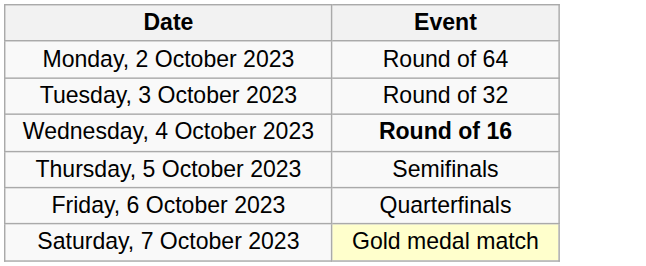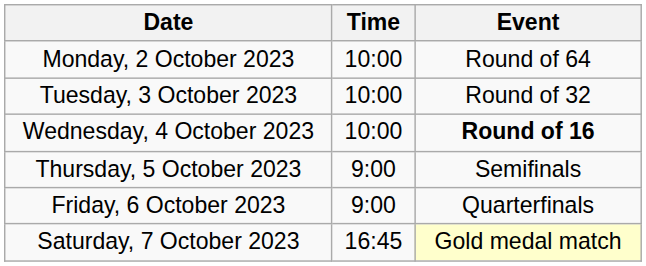 <table class = "wikitable" style="text-align:center;">
 <tr>
 <th width=220>Date</th>
+<th width=50>Time</th>
 <th width=150>Event</th>
 </tr>
 <tr>
 <td>Monday, 2 October 2023</td>
+<td>10:00</td>
 <td>Round of 64</td>
 </tr>
 <tr>
 <td>Tuesday, 3 October 2023</td>
+<td>10:00</td>
 <td>Round of 32</td>
 </tr>
 <tr>
 <td>Wednesday, 4 October 2023</td>
+<td>10:00</td>
 <td><strong>Round of 16</strong></td>
 </tr>
 <tr>
 <td>Thursday, 5 October 2023</td>
+<td>9:00</td>
 <td>Semifinals</td>
 </tr>
 <tr>
 <td>Friday, 6 October 2023</td>
+<td>9:00</td>
 <td>Quarterfinals</td>
 </tr>
 <tr>
 <td>Saturday, 7 October 2023</td>
+<td>16:45</td>
 <td bgcolor=ffffcc>Gold medal match</td>
 </tr>
 </table>
